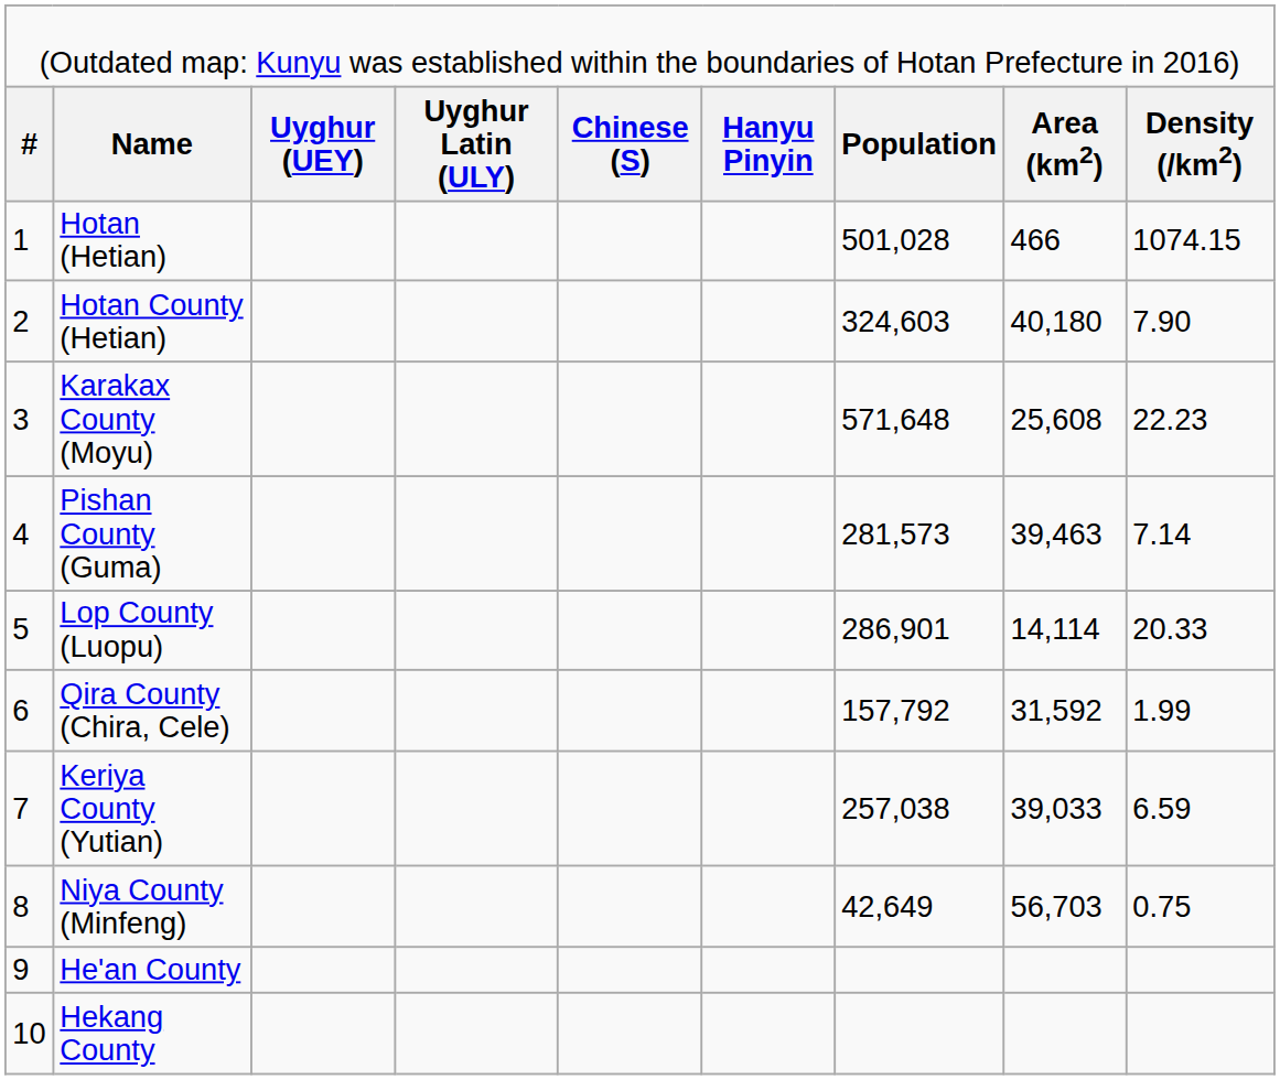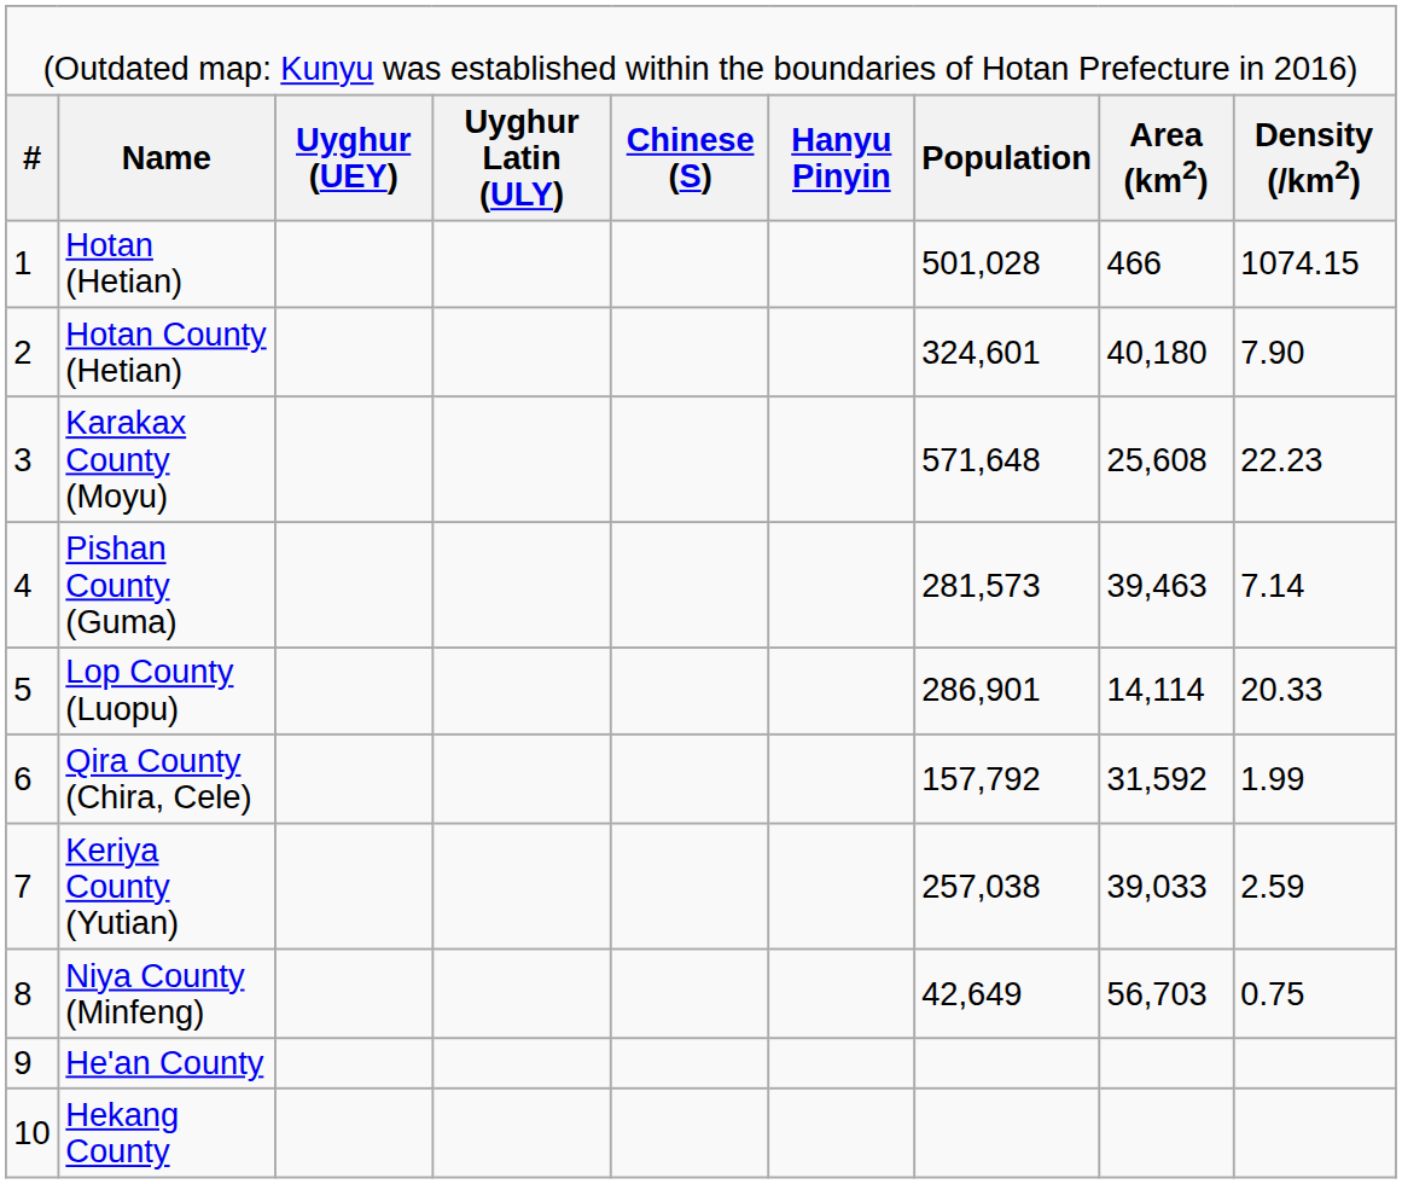 <table class="wikitable"  style="font-size:90%;" align=center>
 <tr>
 <td colspan="10" align="center"><br>(Outdated map: <a href='#'>Kunyu</a> was established within the boundaries of Hotan Prefecture in 2016)</td>
 </tr>
 <tr>
 <th>#</th>
 <th>Name</th>
 <th><a href='#'>Uyghur</a> (<a href='#'>UEY</a>)</th>
 <th>Uyghur Latin (<a href='#'>ULY</a>)</th>
 <th><a href='#'>Chinese</a> (<a href='#'>S</a>)</th>
 <th><a href='#'>Hanyu Pinyin</a></th>
 <th>Population </th>
 <th>Area (km<sup>2</sup>)</th>
 <th>Density (/km<sup>2</sup>)</th>
 </tr>
 <tr --------->
 <td>1</td>
 <td><a href='#'>Hotan</a> (Hetian)</td>
 <td></td>
 <td></td>
 <td></td>
 <td></td>
 <td>501,028</td>
 <td>466</td>
 <td>1074.15</td>
 </tr>
 <tr --------->
 <td>2</td>
 <td><a href='#'>Hotan County</a> (Hetian)</td>
 <td></td>
 <td></td>
 <td></td>
 <td></td>
-<td>324,603</td>
+<td>324,601</td>
 <td>40,180</td>
 <td>7.90</td>
 </tr>
 <tr --------->
 <td>3</td>
 <td><a href='#'>Karakax County</a> (Moyu)</td>
 <td></td>
 <td></td>
 <td></td>
 <td></td>
 <td>571,648</td>
 <td>25,608</td>
 <td>22.23</td>
 </tr>
 <tr --------->
 <td>4</td>
 <td><a href='#'>Pishan County</a> (Guma)</td>
 <td></td>
 <td></td>
 <td></td>
 <td></td>
 <td>281,573</td>
 <td>39,463</td>
 <td>7.14</td>
 </tr>
 <tr --------->
 <td>5</td>
 <td><a href='#'>Lop County</a> (Luopu)</td>
 <td></td>
 <td></td>
 <td></td>
 <td></td>
 <td>286,901</td>
 <td>14,114</td>
 <td>20.33</td>
 </tr>
 <tr --------->
 <td>6</td>
 <td><a href='#'>Qira County</a> (Chira, Cele)</td>
 <td></td>
 <td></td>
 <td></td>
 <td></td>
 <td>157,792</td>
 <td>31,592</td>
 <td>1.99</td>
 </tr>
 <tr --------->
 <td>7</td>
 <td><a href='#'>Keriya County</a> (Yutian)</td>
 <td></td>
 <td></td>
 <td></td>
 <td></td>
 <td>257,038</td>
 <td>39,033</td>
-<td>6.59</td>
+<td>2.59</td>
 </tr>
 <tr --------->
 <td>8</td>
 <td><a href='#'>Niya County</a> (Minfeng)</td>
 <td></td>
 <td></td>
 <td></td>
 <td></td>
 <td>42,649</td>
 <td>56,703</td>
 <td>0.75</td>
 </tr>
 <tr --------->
 <td>9</td>
 <td><a href='#'>He'an County</a></td>
 <td></td>
 <td></td>
 <td></td>
 <td></td>
 <td></td>
 <td></td>
 <td></td>
 </tr>
 <tr --------->
 <td>10</td>
 <td><a href='#'>Hekang County</a></td>
 <td></td>
 <td></td>
 <td></td>
 <td></td>
 <td></td>
 <td></td>
 <td></td>
 </tr>
 </table>
